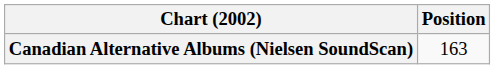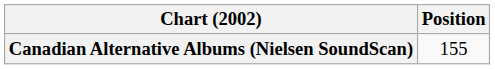 <table class="wikitable plainrowheaders">
 <tr>
 <th scope="col">Chart (2002)</th>
 <th scope="col">Position</th>
 </tr>
 <tr>
 <th scope="row">Canadian Alternative Albums (Nielsen SoundScan)</th>
-<td align=center>163</td>
+<td align=center>155</td>
 </tr>
 </table>
